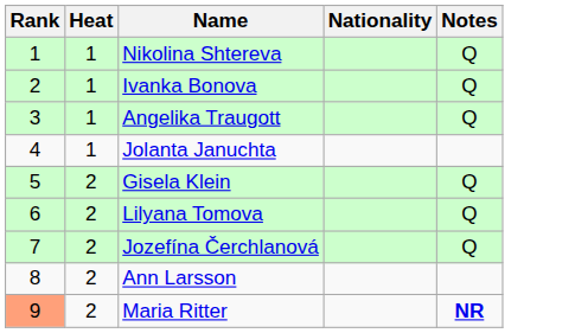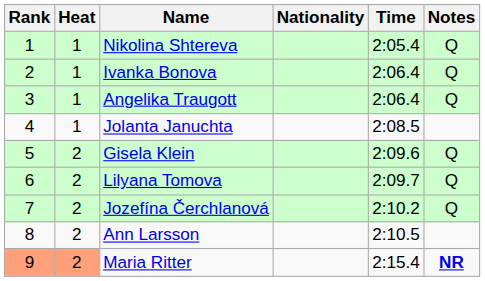 <table class="wikitable sortable" style="text-align:center">
 <tr>
 <th>Rank</th>
 <th>Heat</th>
 <th>Name</th>
 <th>Nationality</th>
+<th>Time</th>
 <th>Notes</th>
 </tr>
 <tr bgcolor=ccffcc>
 <td>1</td>
 <td>1</td>
 <td align="left"><a href='#'>Nikolina Shtereva</a></td>
 <td align=left></td>
+<td>2:05.4</td>
 <td>Q</td>
 </tr>
 <tr bgcolor=ccffcc>
 <td>2</td>
 <td>1</td>
 <td align="left"><a href='#'>Ivanka Bonova</a></td>
 <td align=left></td>
+<td>2:06.4</td>
 <td>Q</td>
 </tr>
 <tr bgcolor=ccffcc>
 <td>3</td>
 <td>1</td>
 <td align="left"><a href='#'>Angelika Traugott</a></td>
 <td align=left></td>
+<td>2:06.4</td>
 <td>Q</td>
 </tr>
 <tr>
 <td>4</td>
 <td>1</td>
 <td align="left"><a href='#'>Jolanta Januchta</a></td>
 <td align=left></td>
+<td>2:08.5</td>
 <td></td>
 </tr>
 <tr bgcolor=ccffcc>
 <td>5</td>
 <td>2</td>
 <td align="left"><a href='#'>Gisela Klein</a></td>
 <td align=left></td>
+<td>2:09.6</td>
 <td>Q</td>
 </tr>
 <tr bgcolor=ccffcc>
 <td>6</td>
 <td>2</td>
 <td align="left"><a href='#'>Lilyana Tomova</a></td>
 <td align=left></td>
+<td>2:09.7</td>
 <td>Q</td>
 </tr>
 <tr bgcolor=ccffcc>
 <td>7</td>
 <td>2</td>
 <td align="left"><a href='#'>Jozefína Čerchlanová</a></td>
 <td align=left></td>
+<td>2:10.2</td>
 <td>Q</td>
 </tr>
 <tr>
 <td>8</td>
 <td>2</td>
 <td align="left"><a href='#'>Ann Larsson</a></td>
 <td align=left></td>
+<td>2:10.5</td>
 <td></td>
 </tr>
 <tr>
 <td style="background: lightsalmon;">9</td>
-<td>2</td>
+<td style="background: lightsalmon;">2</td>
 <td align="left"><a href='#'>Maria Ritter</a></td>
 <td align=left></td>
+<td>2:15.4</td>
 <td><strong><a href='#'>NR</a></strong></td>
 </tr>
 </table>
